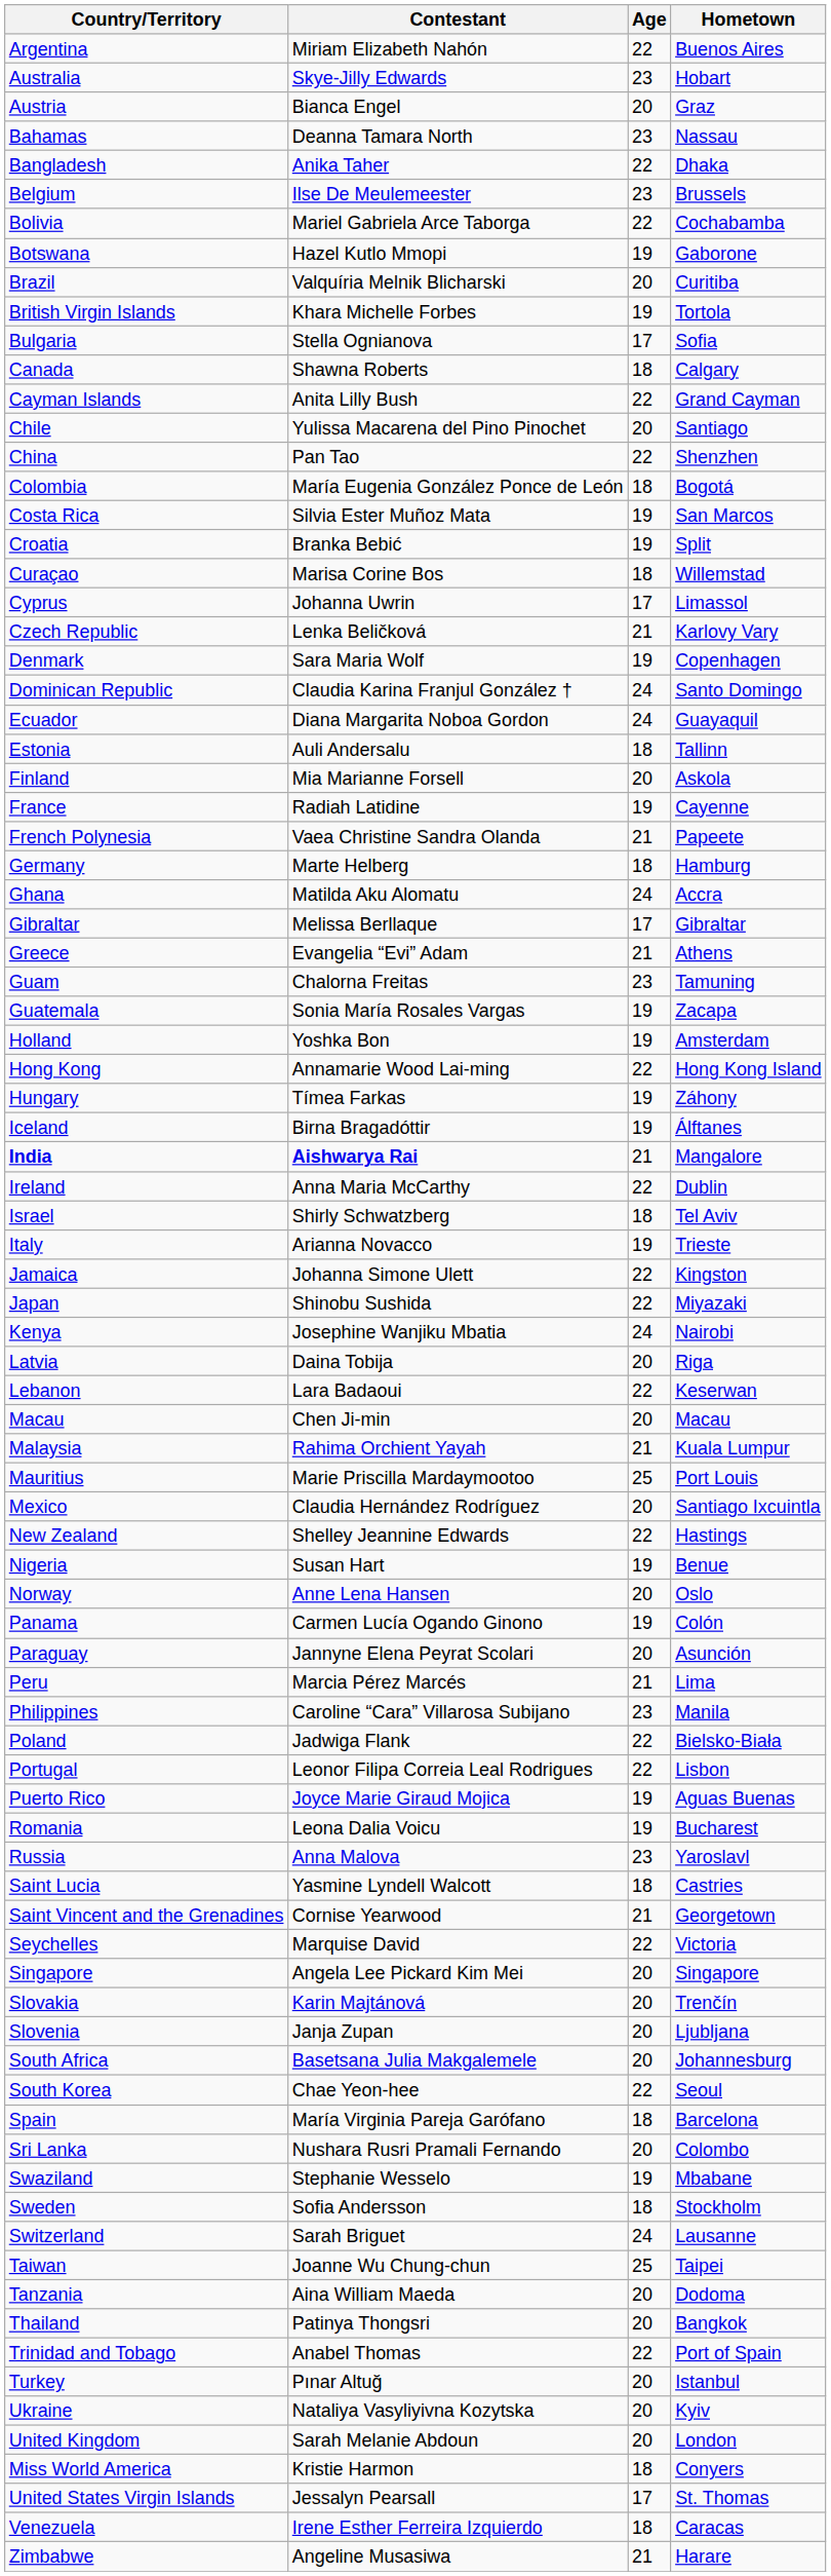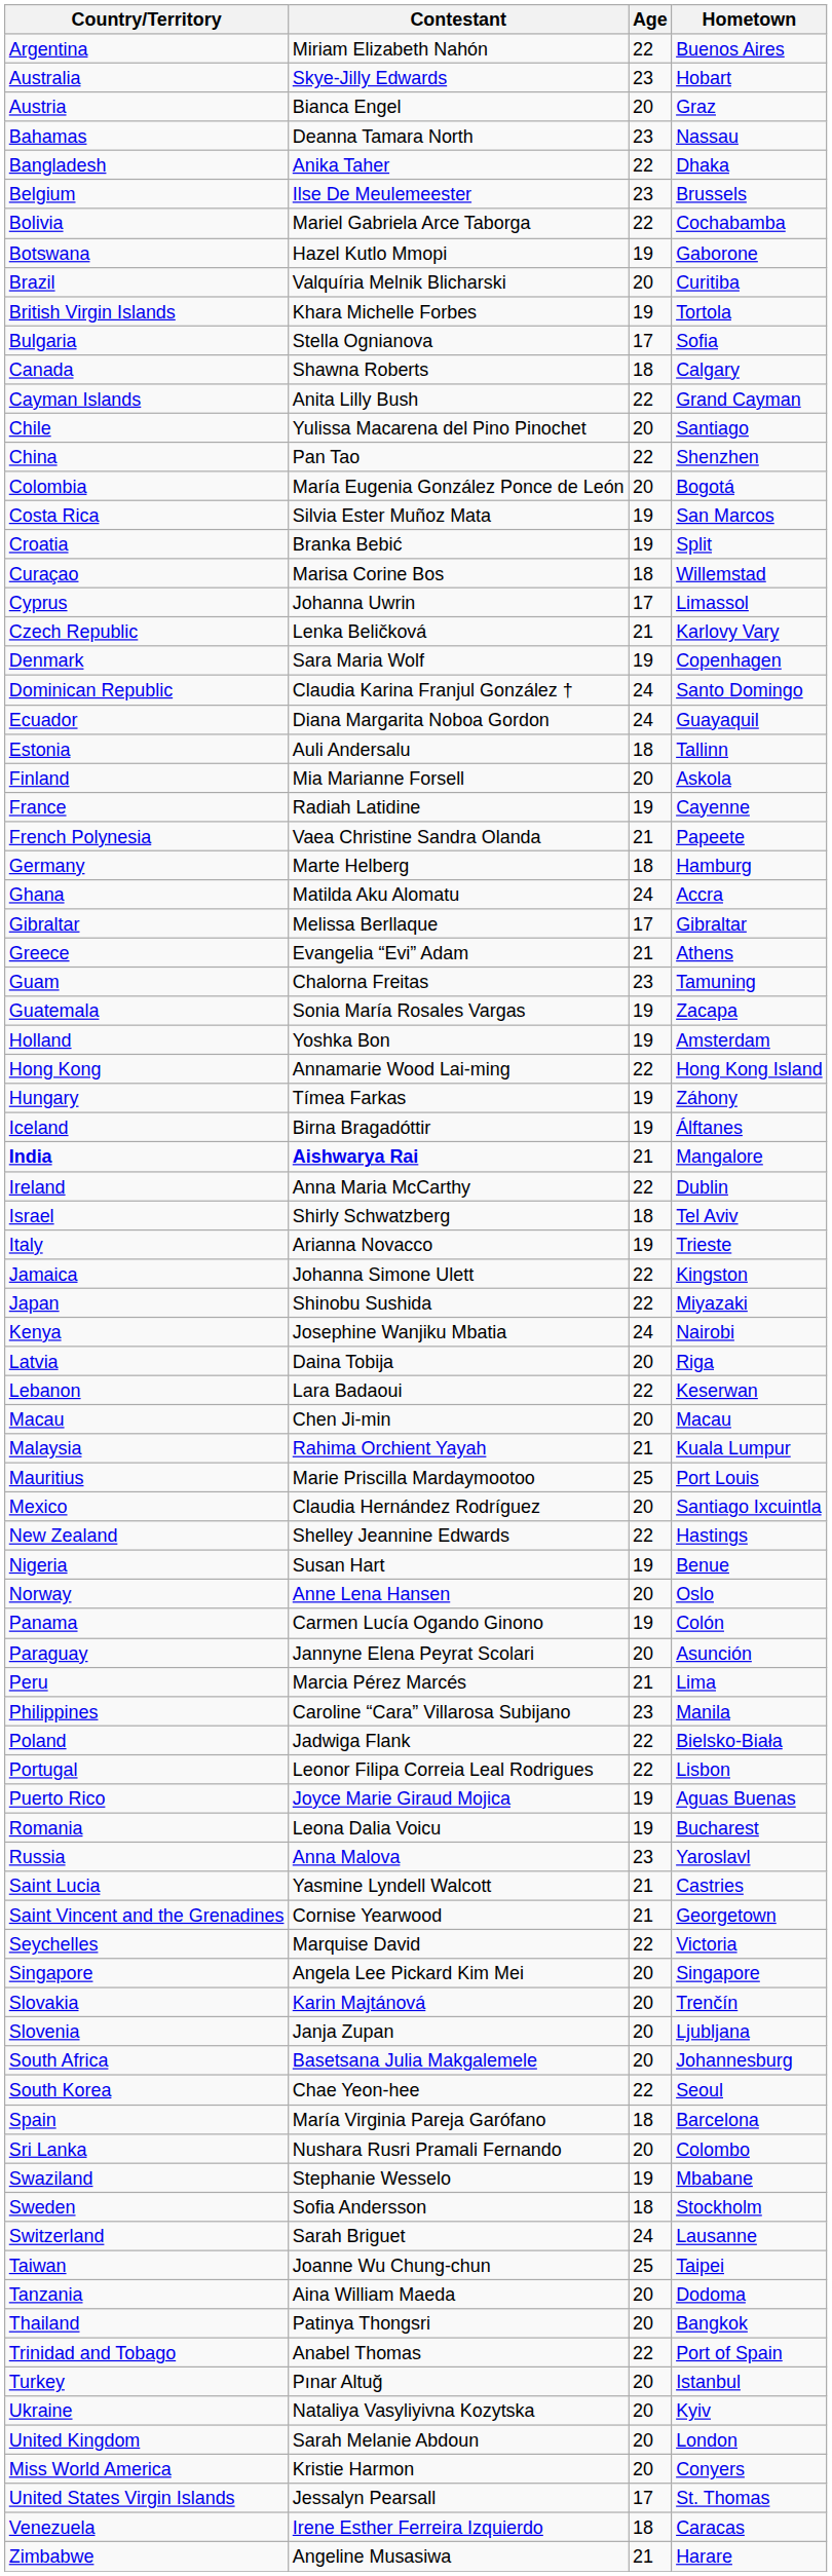 <table class="wikitable sortable" style="font-size:95%;">
 <tr>
 <th>Country/Territory</th>
 <th>Contestant</th>
 <th>Age</th>
 <th>Hometown</th>
 </tr>
 <tr>
 <td> <a href='#'>Argentina</a></td>
 <td>Miriam Elizabeth Nahón</td>
 <td>22</td>
 <td><a href='#'>Buenos Aires</a></td>
 </tr>
 <tr>
 <td> <a href='#'>Australia</a></td>
 <td><a href='#'>Skye-Jilly Edwards</a></td>
 <td>23</td>
 <td><a href='#'>Hobart</a></td>
 </tr>
 <tr>
 <td> <a href='#'>Austria</a></td>
 <td>Bianca Engel</td>
 <td>20</td>
 <td><a href='#'>Graz</a></td>
 </tr>
 <tr>
 <td> <a href='#'>Bahamas</a></td>
 <td>Deanna Tamara North</td>
 <td>23</td>
 <td><a href='#'>Nassau</a></td>
 </tr>
 <tr>
 <td> <a href='#'>Bangladesh</a></td>
 <td><a href='#'>Anika Taher</a></td>
 <td>22</td>
 <td><a href='#'>Dhaka</a></td>
 </tr>
 <tr>
 <td> <a href='#'>Belgium</a></td>
 <td><a href='#'>Ilse De Meulemeester</a></td>
 <td>23</td>
 <td><a href='#'>Brussels</a></td>
 </tr>
 <tr>
 <td> <a href='#'>Bolivia</a></td>
 <td>Mariel Gabriela Arce Taborga</td>
 <td>22</td>
 <td><a href='#'>Cochabamba</a></td>
 </tr>
 <tr>
 <td> <a href='#'>Botswana</a></td>
 <td>Hazel Kutlo Mmopi</td>
 <td>19</td>
 <td><a href='#'>Gaborone</a></td>
 </tr>
 <tr>
 <td> <a href='#'>Brazil</a></td>
 <td>Valquíria Melnik Blicharski</td>
 <td>20</td>
 <td><a href='#'>Curitiba</a></td>
 </tr>
 <tr>
 <td> <a href='#'>British Virgin Islands</a></td>
 <td>Khara Michelle Forbes</td>
 <td>19</td>
 <td><a href='#'>Tortola</a></td>
 </tr>
 <tr>
 <td> <a href='#'>Bulgaria</a></td>
 <td>Stella Ognianova</td>
 <td>17</td>
 <td><a href='#'>Sofia</a></td>
 </tr>
 <tr>
 <td> <a href='#'>Canada</a></td>
 <td>Shawna Roberts</td>
 <td>18</td>
 <td><a href='#'>Calgary</a></td>
 </tr>
 <tr>
 <td> <a href='#'>Cayman Islands</a></td>
 <td>Anita Lilly Bush</td>
 <td>22</td>
 <td><a href='#'>Grand Cayman</a></td>
 </tr>
 <tr>
 <td> <a href='#'>Chile</a></td>
 <td>Yulissa Macarena del Pino Pinochet</td>
 <td>20</td>
 <td><a href='#'>Santiago</a></td>
 </tr>
 <tr>
 <td> <a href='#'>China</a></td>
 <td>Pan Tao</td>
 <td>22</td>
 <td><a href='#'>Shenzhen</a></td>
 </tr>
 <tr>
 <td> <a href='#'>Colombia</a></td>
 <td>María Eugenia González Ponce de León</td>
-<td>18</td>
+<td>20</td>
 <td><a href='#'>Bogotá</a></td>
 </tr>
 <tr>
 <td> <a href='#'>Costa Rica</a></td>
 <td>Silvia Ester Muñoz Mata</td>
 <td>19</td>
 <td><a href='#'>San Marcos</a></td>
 </tr>
 <tr>
 <td> <a href='#'>Croatia</a></td>
 <td>Branka Bebić</td>
 <td>19</td>
 <td><a href='#'>Split</a></td>
 </tr>
 <tr>
 <td> <a href='#'>Curaçao</a></td>
 <td>Marisa Corine Bos</td>
 <td>18</td>
 <td><a href='#'>Willemstad</a></td>
 </tr>
 <tr>
 <td> <a href='#'>Cyprus</a></td>
 <td>Johanna Uwrin</td>
 <td>17</td>
 <td><a href='#'>Limassol</a></td>
 </tr>
 <tr>
 <td> <a href='#'>Czech Republic</a></td>
 <td>Lenka Beličková</td>
 <td>21</td>
 <td><a href='#'>Karlovy Vary</a></td>
 </tr>
 <tr>
 <td> <a href='#'>Denmark</a></td>
 <td>Sara Maria Wolf</td>
 <td>19</td>
 <td><a href='#'>Copenhagen</a></td>
 </tr>
 <tr>
 <td> <a href='#'>Dominican Republic</a></td>
 <td>Claudia Karina Franjul González †</td>
 <td>24</td>
 <td><a href='#'>Santo Domingo</a></td>
 </tr>
 <tr>
 <td> <a href='#'>Ecuador</a></td>
 <td>Diana Margarita Noboa Gordon</td>
 <td>24</td>
 <td><a href='#'>Guayaquil</a></td>
 </tr>
 <tr>
 <td> <a href='#'>Estonia</a></td>
 <td>Auli Andersalu</td>
 <td>18</td>
 <td><a href='#'>Tallinn</a></td>
 </tr>
 <tr>
 <td> <a href='#'>Finland</a></td>
 <td>Mia Marianne Forsell</td>
 <td>20</td>
 <td><a href='#'>Askola</a></td>
 </tr>
 <tr>
 <td> <a href='#'>France</a></td>
 <td>Radiah Latidine</td>
 <td>19</td>
 <td><a href='#'>Cayenne</a></td>
 </tr>
 <tr>
 <td> <a href='#'>French Polynesia</a></td>
 <td>Vaea Christine Sandra Olanda</td>
 <td>21</td>
 <td><a href='#'>Papeete</a></td>
 </tr>
 <tr>
 <td> <a href='#'>Germany</a></td>
 <td>Marte Helberg</td>
 <td>18</td>
 <td><a href='#'>Hamburg</a></td>
 </tr>
 <tr>
 <td> <a href='#'>Ghana</a></td>
 <td>Matilda Aku Alomatu</td>
 <td>24</td>
 <td><a href='#'>Accra</a></td>
 </tr>
 <tr>
 <td> <a href='#'>Gibraltar</a></td>
 <td>Melissa Berllaque</td>
 <td>17</td>
 <td><a href='#'>Gibraltar</a></td>
 </tr>
 <tr>
 <td> <a href='#'>Greece</a></td>
 <td>Evangelia “Evi” Adam</td>
 <td>21</td>
 <td><a href='#'>Athens</a></td>
 </tr>
 <tr>
 <td> <a href='#'>Guam</a></td>
 <td>Chalorna Freitas</td>
 <td>23</td>
 <td><a href='#'>Tamuning</a></td>
 </tr>
 <tr>
 <td> <a href='#'>Guatemala</a></td>
 <td>Sonia María Rosales Vargas</td>
 <td>19</td>
 <td><a href='#'>Zacapa</a></td>
 </tr>
 <tr>
 <td> <a href='#'>Holland</a></td>
 <td>Yoshka Bon</td>
 <td>19</td>
 <td><a href='#'>Amsterdam</a></td>
 </tr>
 <tr>
 <td> <a href='#'>Hong Kong</a></td>
 <td>Annamarie Wood Lai-ming</td>
 <td>22</td>
 <td><a href='#'>Hong Kong Island</a></td>
 </tr>
 <tr>
 <td> <a href='#'>Hungary</a></td>
 <td>Tímea Farkas</td>
 <td>19</td>
 <td><a href='#'>Záhony</a></td>
 </tr>
 <tr>
 <td> <a href='#'>Iceland</a></td>
 <td>Birna Bragadóttir</td>
 <td>19</td>
 <td><a href='#'>Álftanes</a></td>
 </tr>
 <tr>
 <td> <strong><a href='#'>India</a></strong></td>
 <td><strong><a href='#'>Aishwarya Rai</a></strong></td>
 <td>21</td>
 <td><a href='#'>Mangalore</a></td>
 </tr>
 <tr>
 <td> <a href='#'>Ireland</a></td>
 <td>Anna Maria McCarthy</td>
 <td>22</td>
 <td><a href='#'>Dublin</a></td>
 </tr>
 <tr>
 <td> <a href='#'>Israel</a></td>
 <td>Shirly Schwatzberg</td>
 <td>18</td>
 <td><a href='#'>Tel Aviv</a></td>
 </tr>
 <tr>
 <td> <a href='#'>Italy</a></td>
 <td>Arianna Novacco</td>
 <td>19</td>
 <td><a href='#'>Trieste</a></td>
 </tr>
 <tr>
 <td> <a href='#'>Jamaica</a></td>
 <td>Johanna Simone Ulett</td>
 <td>22</td>
 <td><a href='#'>Kingston</a></td>
 </tr>
 <tr>
 <td> <a href='#'>Japan</a></td>
 <td>Shinobu Sushida</td>
 <td>22</td>
 <td><a href='#'>Miyazaki</a></td>
 </tr>
 <tr>
 <td> <a href='#'>Kenya</a></td>
 <td>Josephine Wanjiku Mbatia</td>
 <td>24</td>
 <td><a href='#'>Nairobi</a></td>
 </tr>
 <tr>
 <td> <a href='#'>Latvia</a></td>
 <td>Daina Tobija</td>
 <td>20</td>
 <td><a href='#'>Riga</a></td>
 </tr>
 <tr>
 <td> <a href='#'>Lebanon</a></td>
 <td>Lara Badaoui</td>
 <td>22</td>
 <td><a href='#'>Keserwan</a></td>
 </tr>
 <tr>
 <td> <a href='#'>Macau</a></td>
 <td>Chen Ji-min</td>
 <td>20</td>
 <td><a href='#'>Macau</a></td>
 </tr>
 <tr>
 <td> <a href='#'>Malaysia</a></td>
 <td><a href='#'>Rahima Orchient Yayah</a></td>
 <td>21</td>
 <td><a href='#'>Kuala Lumpur</a></td>
 </tr>
 <tr>
 <td> <a href='#'>Mauritius</a></td>
 <td>Marie Priscilla Mardaymootoo</td>
 <td>25</td>
 <td><a href='#'>Port Louis</a></td>
 </tr>
 <tr>
 <td> <a href='#'>Mexico</a></td>
 <td>Claudia Hernández Rodríguez</td>
 <td>20</td>
 <td><a href='#'>Santiago Ixcuintla</a></td>
 </tr>
 <tr>
 <td> <a href='#'>New Zealand</a></td>
 <td>Shelley Jeannine Edwards</td>
 <td>22</td>
 <td><a href='#'>Hastings</a></td>
 </tr>
 <tr>
 <td> <a href='#'>Nigeria</a></td>
 <td>Susan Hart</td>
 <td>19</td>
 <td><a href='#'>Benue</a></td>
 </tr>
 <tr>
 <td> <a href='#'>Norway</a></td>
 <td><a href='#'>Anne Lena Hansen</a></td>
 <td>20</td>
 <td><a href='#'>Oslo</a></td>
 </tr>
 <tr>
 <td> <a href='#'>Panama</a></td>
 <td>Carmen Lucía Ogando Ginono</td>
 <td>19</td>
 <td><a href='#'>Colón</a></td>
 </tr>
 <tr>
 <td> <a href='#'>Paraguay</a></td>
 <td>Jannyne Elena Peyrat Scolari</td>
 <td>20</td>
 <td><a href='#'>Asunción</a></td>
 </tr>
 <tr>
 <td> <a href='#'>Peru</a></td>
 <td>Marcia Pérez Marcés</td>
 <td>21</td>
 <td><a href='#'>Lima</a></td>
 </tr>
 <tr>
 <td> <a href='#'>Philippines</a></td>
 <td>Caroline “Cara” Villarosa Subijano</td>
 <td>23</td>
 <td><a href='#'>Manila</a></td>
 </tr>
 <tr>
 <td> <a href='#'>Poland</a></td>
 <td>Jadwiga Flank</td>
 <td>22</td>
 <td><a href='#'>Bielsko-Biała</a></td>
 </tr>
 <tr>
 <td> <a href='#'>Portugal</a></td>
 <td>Leonor Filipa Correia Leal Rodrigues</td>
 <td>22</td>
 <td><a href='#'>Lisbon</a></td>
 </tr>
 <tr>
 <td> <a href='#'>Puerto Rico</a></td>
 <td><a href='#'>Joyce Marie Giraud Mojica</a></td>
 <td>19</td>
 <td><a href='#'>Aguas Buenas</a></td>
 </tr>
 <tr>
 <td> <a href='#'>Romania</a></td>
 <td>Leona Dalia Voicu</td>
 <td>19</td>
 <td><a href='#'>Bucharest</a></td>
 </tr>
 <tr>
 <td> <a href='#'>Russia</a></td>
 <td><a href='#'>Anna Malova</a></td>
 <td>23</td>
 <td><a href='#'>Yaroslavl</a></td>
 </tr>
 <tr>
 <td> <a href='#'>Saint Lucia</a></td>
 <td>Yasmine Lyndell Walcott</td>
-<td>18</td>
+<td>21</td>
 <td><a href='#'>Castries</a></td>
 </tr>
 <tr>
 <td> <a href='#'>Saint Vincent and the Grenadines</a></td>
 <td>Cornise Yearwood</td>
 <td>21</td>
 <td><a href='#'>Georgetown</a></td>
 </tr>
 <tr>
 <td> <a href='#'>Seychelles</a></td>
 <td>Marquise David</td>
 <td>22</td>
 <td><a href='#'>Victoria</a></td>
 </tr>
 <tr>
 <td> <a href='#'>Singapore</a></td>
 <td>Angela Lee Pickard Kim Mei</td>
 <td>20</td>
 <td><a href='#'>Singapore</a></td>
 </tr>
 <tr>
 <td> <a href='#'>Slovakia</a></td>
 <td><a href='#'>Karin Majtánová</a></td>
 <td>20</td>
 <td><a href='#'>Trenčín</a></td>
 </tr>
 <tr>
 <td> <a href='#'>Slovenia</a></td>
 <td>Janja Zupan</td>
 <td>20</td>
 <td><a href='#'>Ljubljana</a></td>
 </tr>
 <tr>
 <td> <a href='#'>South Africa</a></td>
 <td><a href='#'>Basetsana Julia Makgalemele</a></td>
 <td>20</td>
 <td><a href='#'>Johannesburg</a></td>
 </tr>
 <tr>
 <td> <a href='#'>South Korea</a></td>
 <td>Chae Yeon-hee</td>
 <td>22</td>
 <td><a href='#'>Seoul</a></td>
 </tr>
 <tr>
 <td> <a href='#'>Spain</a></td>
 <td>María Virginia Pareja Garófano</td>
 <td>18</td>
 <td><a href='#'>Barcelona</a></td>
 </tr>
 <tr>
 <td> <a href='#'>Sri Lanka</a></td>
 <td>Nushara Rusri Pramali Fernando</td>
 <td>20</td>
 <td><a href='#'>Colombo</a></td>
 </tr>
 <tr>
 <td> <a href='#'>Swaziland</a></td>
 <td>Stephanie Wesselo</td>
 <td>19</td>
 <td><a href='#'>Mbabane</a></td>
 </tr>
 <tr>
 <td> <a href='#'>Sweden</a></td>
 <td>Sofia Andersson</td>
 <td>18</td>
 <td><a href='#'>Stockholm</a></td>
 </tr>
 <tr>
 <td> <a href='#'>Switzerland</a></td>
 <td>Sarah Briguet</td>
 <td>24</td>
 <td><a href='#'>Lausanne</a></td>
 </tr>
 <tr>
 <td> <a href='#'>Taiwan</a></td>
 <td>Joanne Wu Chung-chun</td>
 <td>25</td>
 <td><a href='#'>Taipei</a></td>
 </tr>
 <tr>
 <td> <a href='#'>Tanzania</a></td>
 <td>Aina William Maeda</td>
 <td>20</td>
 <td><a href='#'>Dodoma</a></td>
 </tr>
 <tr>
 <td> <a href='#'>Thailand</a></td>
 <td>Patinya Thongsri</td>
 <td>20</td>
 <td><a href='#'>Bangkok</a></td>
 </tr>
 <tr>
 <td> <a href='#'>Trinidad and Tobago</a></td>
 <td>Anabel Thomas</td>
 <td>22</td>
 <td><a href='#'>Port of Spain</a></td>
 </tr>
 <tr>
 <td> <a href='#'>Turkey</a></td>
 <td>Pınar Altuğ</td>
 <td>20</td>
 <td><a href='#'>Istanbul</a></td>
 </tr>
 <tr>
 <td> <a href='#'>Ukraine</a></td>
 <td>Nataliya Vasyliyivna Kozytska</td>
 <td>20</td>
 <td><a href='#'>Kyiv</a></td>
 </tr>
 <tr>
 <td> <a href='#'>United Kingdom</a></td>
 <td>Sarah Melanie Abdoun</td>
 <td>20</td>
 <td><a href='#'>London</a></td>
 </tr>
 <tr>
 <td> <a href='#'>Miss World America</a></td>
 <td>Kristie Harmon</td>
-<td>18</td>
+<td>20</td>
 <td><a href='#'>Conyers</a></td>
 </tr>
 <tr>
 <td> <a href='#'>United States Virgin Islands</a></td>
 <td>Jessalyn Pearsall</td>
 <td>17</td>
 <td><a href='#'>St. Thomas</a></td>
 </tr>
 <tr>
 <td> <a href='#'>Venezuela</a></td>
 <td><a href='#'>Irene Esther Ferreira Izquierdo</a></td>
 <td>18</td>
 <td><a href='#'>Caracas</a></td>
 </tr>
 <tr>
 <td> <a href='#'>Zimbabwe</a></td>
 <td>Angeline Musasiwa</td>
 <td>21</td>
 <td><a href='#'>Harare</a></td>
 </tr>
 </table>
